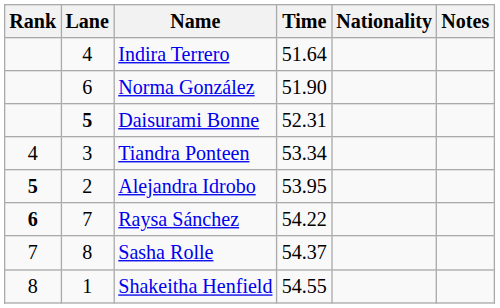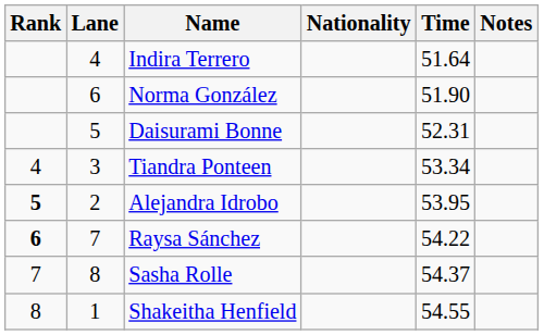 <table class="wikitable sortable" style="text-align:center; font-size:95%">
 <tr>
 <th>Rank</th>
 <th>Lane</th>
 <th>Name</th>
+<th>Nationality</th>
 <th>Time</th>
-<th>Nationality</th>
 <th>Notes</th>
 </tr>
 <tr>
 <td></td>
 <td>4</td>
 <td align=left><a href='#'>Indira Terrero</a></td>
+<td align=left></td>
 <td>51.64</td>
-<td align=left></td>
 <td></td>
 </tr>
 <tr>
 <td></td>
 <td>6</td>
 <td align=left><a href='#'>Norma González</a></td>
+<td align=left></td>
 <td>51.90</td>
-<td align=left></td>
 <td></td>
 </tr>
 <tr>
 <td></td>
-<td><strong>5</strong></td>
+<td>5</td>
 <td align=left><a href='#'>Daisurami Bonne</a></td>
+<td align=left></td>
 <td>52.31</td>
-<td align=left></td>
 <td></td>
 </tr>
 <tr>
 <td>4</td>
 <td>3</td>
 <td align=left><a href='#'>Tiandra Ponteen</a></td>
+<td align=left></td>
 <td>53.34</td>
-<td align=left></td>
 <td></td>
 </tr>
 <tr>
 <td><strong>5</strong></td>
 <td>2</td>
 <td align=left><a href='#'>Alejandra Idrobo</a></td>
+<td align=left></td>
 <td>53.95</td>
-<td align=left></td>
 <td></td>
 </tr>
 <tr>
 <td><strong>6</strong></td>
 <td>7</td>
 <td align=left><a href='#'>Raysa Sánchez</a></td>
+<td align=left></td>
 <td>54.22</td>
-<td align=left></td>
 <td></td>
 </tr>
 <tr>
 <td>7</td>
 <td>8</td>
 <td align=left><a href='#'>Sasha Rolle</a></td>
+<td align=left></td>
 <td>54.37</td>
-<td align=left></td>
 <td></td>
 </tr>
 <tr>
 <td>8</td>
 <td>1</td>
 <td align=left><a href='#'>Shakeitha Henfield</a></td>
+<td align=left></td>
 <td>54.55</td>
-<td align=left></td>
 <td></td>
 </tr>
 </table>
